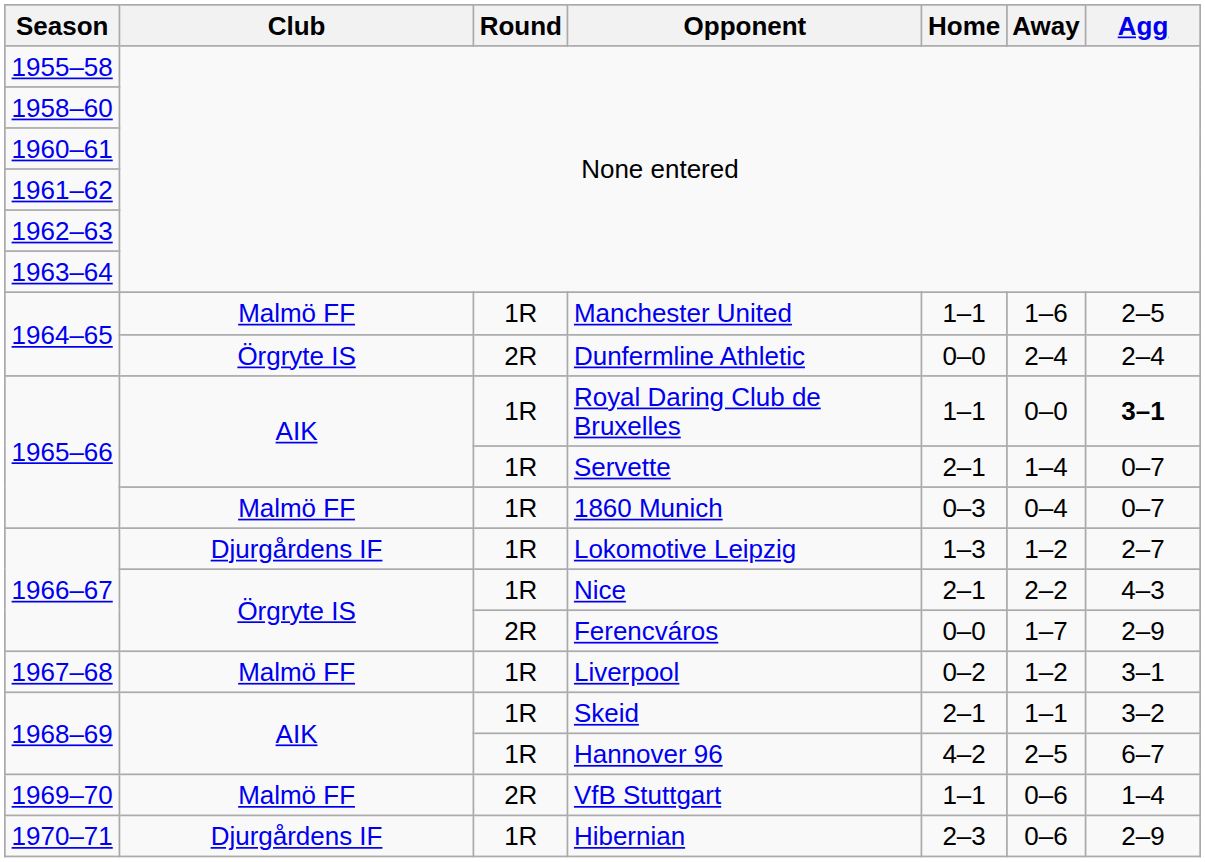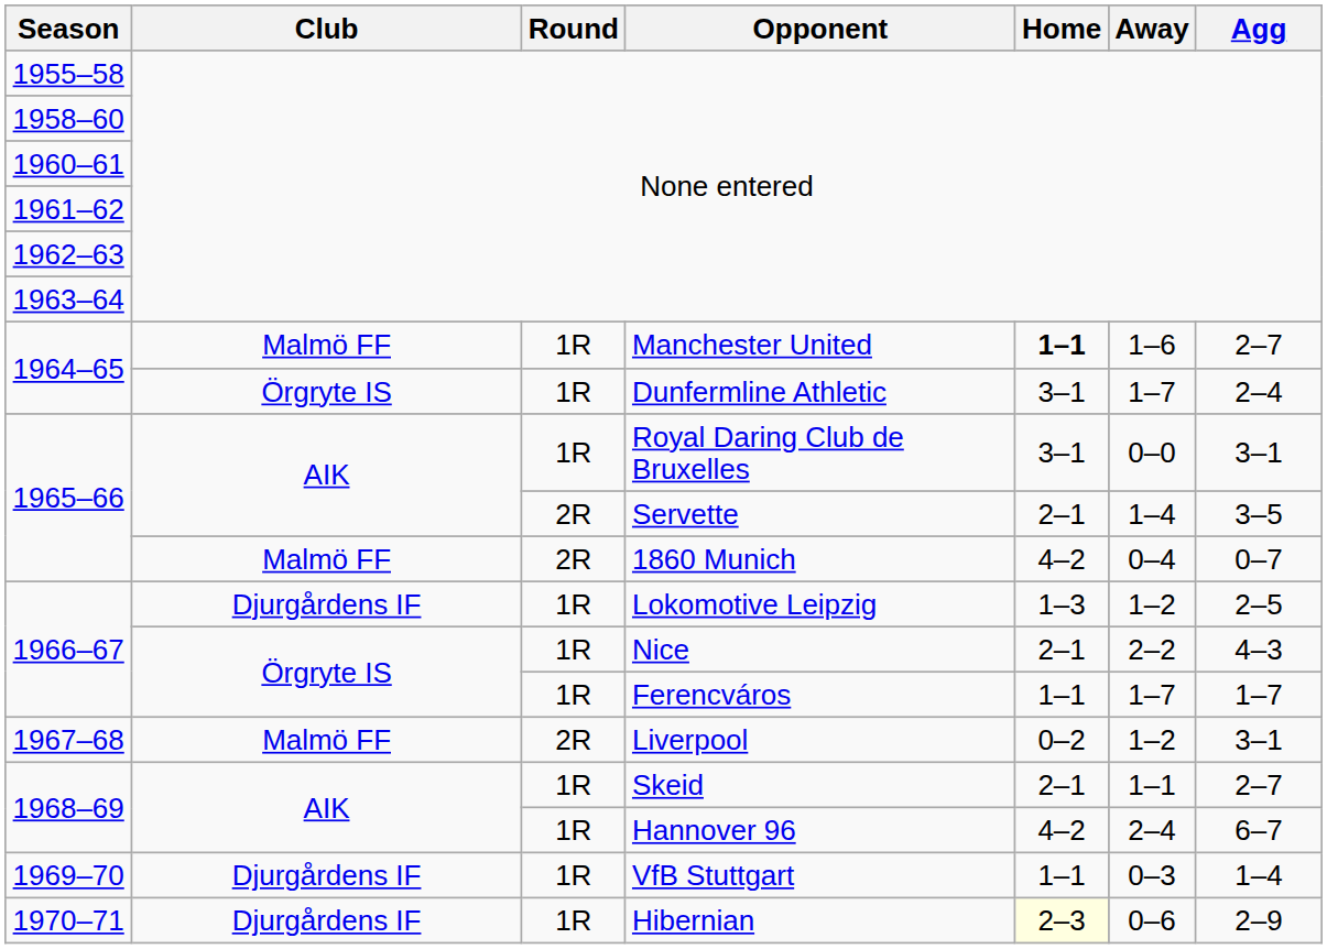 <table class="wikitable" style="font-size:95%; text-align: center;">
 <tr>
 <th style="width:60px;">Season</th>
 <th style="width:200px;">Club</th>
 <th style="width:30px;">Round</th>
 <th style="width:200px;">Opponent</th>
 <th style="width:30px;">Home</th>
 <th style="width:30px;">Away</th>
 <th style="width:60px;"><a href='#'>Agg</a></th>
 </tr>
 <tr>
 <td><a href='#'>1955–58</a></td>
 <td rowspan=6 colspan=6>None entered</td>
 </tr>
 <tr>
 <td><a href='#'>1958–60</a></td>
 </tr>
 <tr>
 <td><a href='#'>1960–61</a></td>
 </tr>
 <tr>
 <td><a href='#'>1961–62</a></td>
 </tr>
 <tr>
 <td><a href='#'>1962–63</a></td>
 </tr>
 <tr>
 <td><a href='#'>1963–64</a></td>
 </tr>
 <tr>
 <td rowspan=2><a href='#'>1964–65</a></td>
 <td><a href='#'>Malmö FF</a></td>
 <td>1R</td>
 <td align="left"> <a href='#'>Manchester United</a></td>
-<td>1–1</td>
+<td><strong>1–1</strong></td>
 <td>1–6</td>
-<td>2–5</td>
+<td>2–7</td>
 </tr>
 <tr>
 <td><a href='#'>Örgryte IS</a></td>
-<td>2R</td>
+<td>1R</td>
 <td align="left"> <a href='#'>Dunfermline Athletic</a></td>
-<td>0–0</td>
-<td>2–4</td>
+<td>3–1</td>
+<td>1–7</td>
 <td>2–4</td>
 </tr>
 <tr>
 <td rowspan=3><a href='#'>1965–66</a></td>
 <td rowspan=2><a href='#'>AIK</a></td>
 <td>1R</td>
 <td align="left"> <a href='#'>Royal Daring Club de Bruxelles</a></td>
-<td>1–1</td>
+<td>3–1</td>
 <td>0–0</td>
-<td><strong>3–1</strong></td>
+<td>3–1</td>
 </tr>
 <tr>
-<td>1R</td>
+<td>2R</td>
 <td align="left"> <a href='#'>Servette</a></td>
 <td>2–1</td>
 <td>1–4</td>
-<td>0–7</td>
+<td>3–5</td>
 </tr>
 <tr>
 <td><a href='#'>Malmö FF</a></td>
-<td>1R</td>
+<td>2R</td>
 <td align="left"> <a href='#'>1860 Munich</a></td>
-<td>0–3</td>
+<td>4–2</td>
 <td>0–4</td>
 <td>0–7</td>
 </tr>
 <tr>
 <td rowspan=3><a href='#'>1966–67</a></td>
 <td><a href='#'>Djurgårdens IF</a></td>
 <td>1R</td>
 <td align="left"> <a href='#'>Lokomotive Leipzig</a></td>
 <td>1–3</td>
 <td>1–2</td>
-<td>2–7</td>
+<td>2–5</td>
 </tr>
 <tr>
 <td rowspan=2><a href='#'>Örgryte IS</a></td>
 <td>1R</td>
 <td align="left"> <a href='#'>Nice</a></td>
 <td>2–1</td>
 <td>2–2</td>
 <td>4–3</td>
 </tr>
 <tr>
-<td>2R</td>
+<td>1R</td>
 <td align="left"> <a href='#'>Ferencváros</a></td>
-<td>0–0</td>
+<td>1–1</td>
 <td>1–7</td>
-<td>2–9</td>
+<td>1–7</td>
 </tr>
 <tr>
 <td><a href='#'>1967–68</a></td>
 <td><a href='#'>Malmö FF</a></td>
-<td>1R</td>
+<td>2R</td>
 <td align="left"> <a href='#'>Liverpool</a></td>
 <td>0–2</td>
 <td>1–2</td>
 <td>3–1</td>
 </tr>
 <tr>
 <td rowspan=2><a href='#'>1968–69</a></td>
 <td rowspan=2><a href='#'>AIK</a></td>
 <td>1R</td>
 <td align="left"> <a href='#'>Skeid</a></td>
 <td>2–1</td>
 <td>1–1</td>
-<td>3–2</td>
+<td>2–7</td>
 </tr>
 <tr>
 <td>1R</td>
 <td align="left"> <a href='#'>Hannover 96</a></td>
 <td>4–2</td>
-<td>2–5</td>
+<td>2–4</td>
 <td>6–7</td>
 </tr>
 <tr>
 <td><a href='#'>1969–70</a></td>
-<td><a href='#'>Malmö FF</a></td>
-<td>2R</td>
+<td><a href='#'>Djurgårdens IF</a></td>
+<td>1R</td>
 <td align="left"> <a href='#'>VfB Stuttgart</a></td>
 <td>1–1</td>
-<td>0–6</td>
+<td>0–3</td>
 <td>1–4</td>
 </tr>
 <tr>
 <td><a href='#'>1970–71</a></td>
 <td><a href='#'>Djurgårdens IF</a></td>
 <td>1R</td>
 <td align="left"> <a href='#'>Hibernian</a></td>
-<td>2–3</td>
+<td style="background: lightyellow;">2–3</td>
 <td>0–6</td>
 <td>2–9</td>
 </tr>
 </table>
